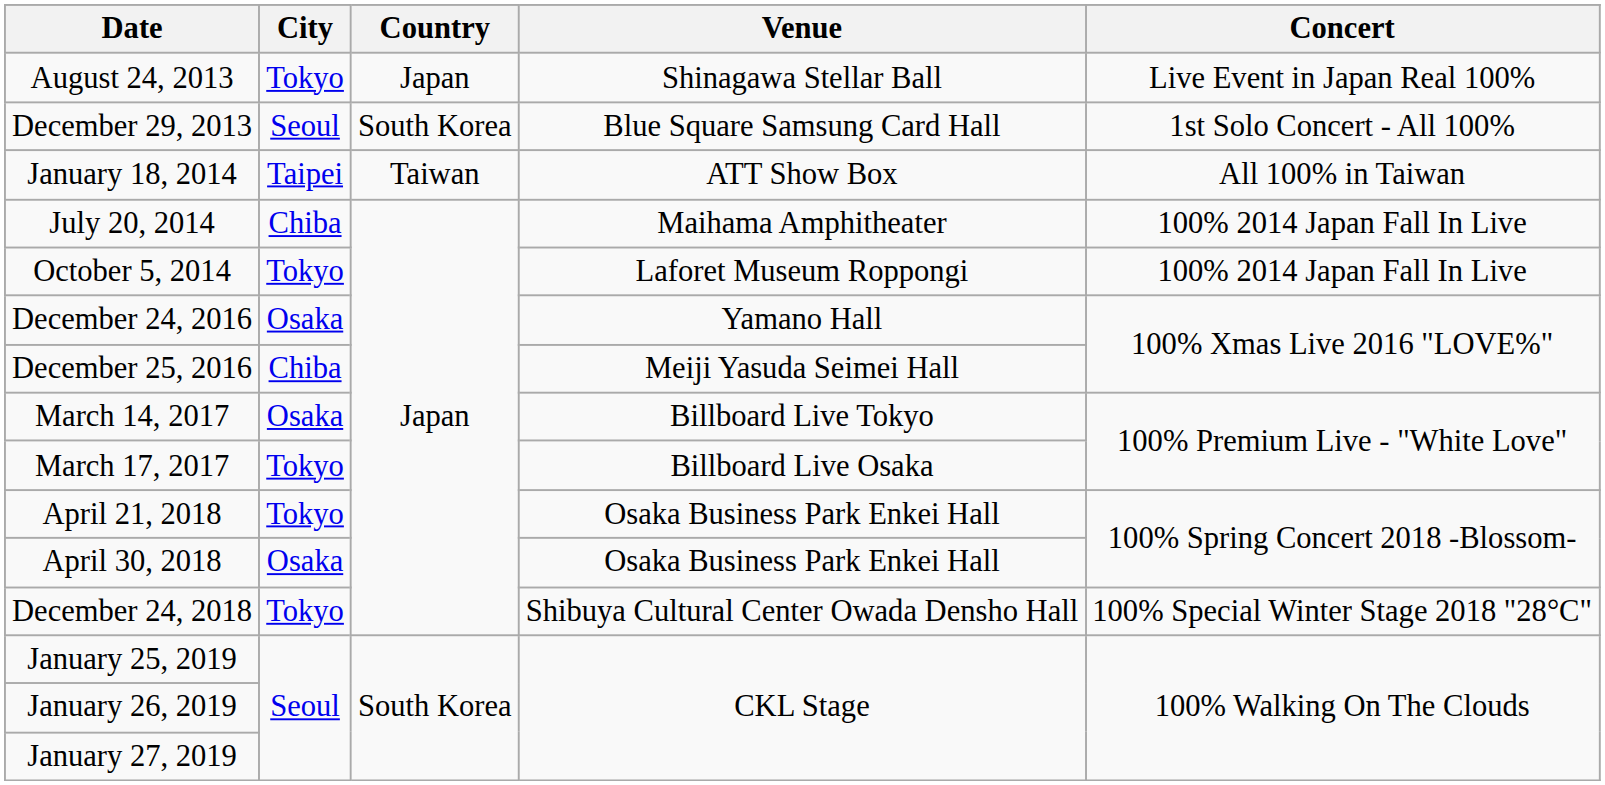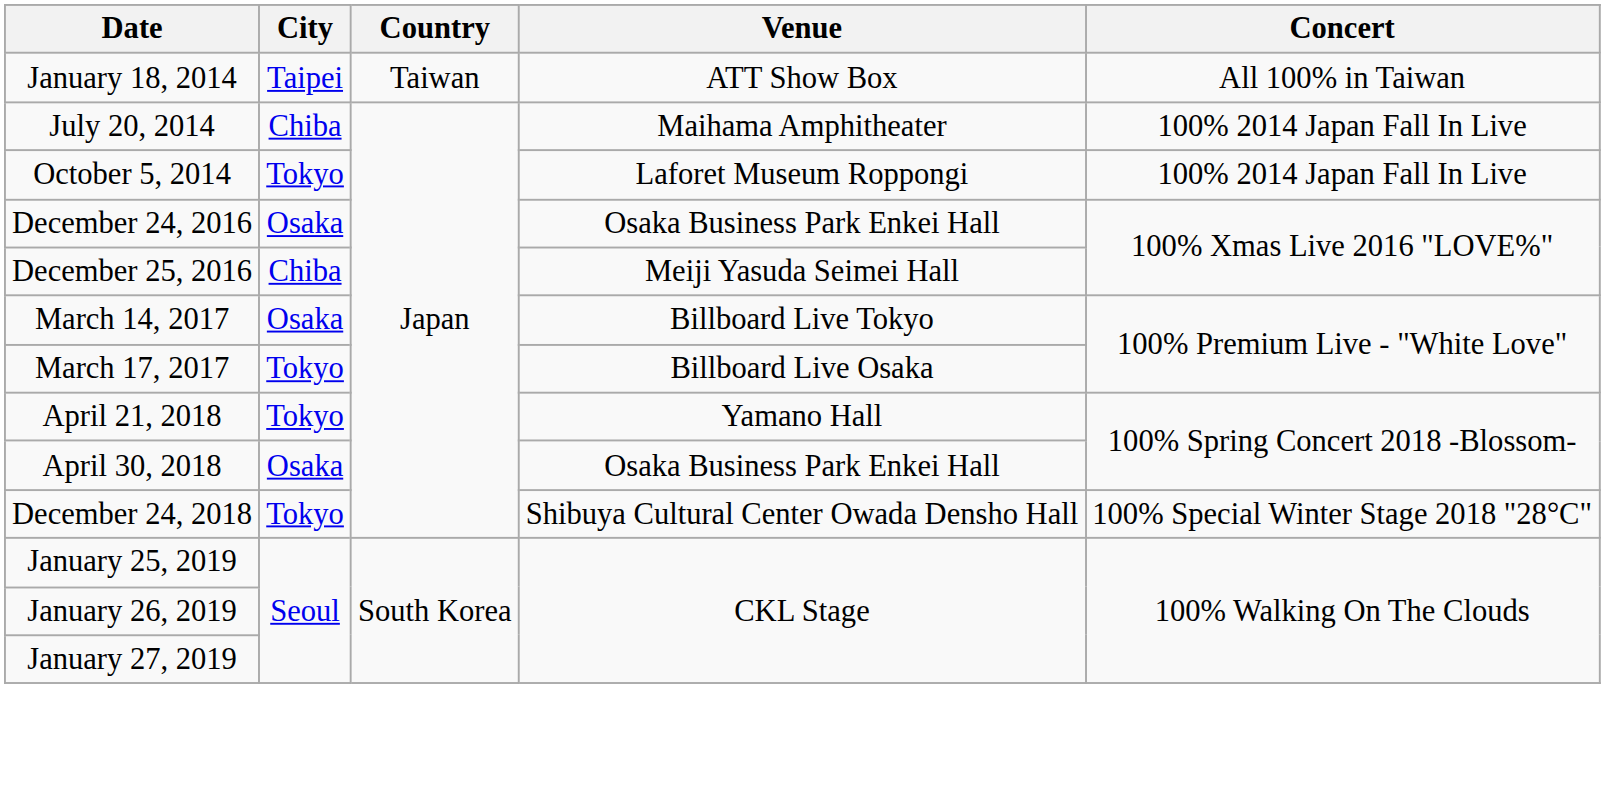 <table class="wikitable mw-collapsible" style="text-align:center">
 <tr>
 <th>Date</th>
 <th>City</th>
 <th>Country</th>
 <th>Venue</th>
 <th>Concert</th>
-</tr>
-<tr>
-<td>August 24, 2013</td>
-<td><a href='#'>Tokyo</a></td>
-<td>Japan</td>
-<td>Shinagawa Stellar Ball</td>
-<td>Live Event in Japan Real 100%</td>
-</tr>
-<tr>
-<td>December 29, 2013</td>
-<td><a href='#'>Seoul</a></td>
-<td>South Korea</td>
-<td>Blue Square Samsung Card Hall</td>
-<td>1st Solo Concert - All 100%</td>
 </tr>
 <tr>
 <td>January 18, 2014</td>
 <td><a href='#'>Taipei</a></td>
 <td>Taiwan</td>
 <td>ATT Show Box</td>
 <td>All 100% in Taiwan</td>
 </tr>
 <tr>
 <td>July 20, 2014</td>
 <td><a href='#'>Chiba</a></td>
 <td rowspan="9">Japan</td>
 <td>Maihama Amphitheater</td>
 <td>100% 2014 Japan Fall In Live</td>
 </tr>
 <tr>
 <td>October 5, 2014</td>
 <td><a href='#'>Tokyo</a></td>
 <td>Laforet Museum Roppongi</td>
 <td>100% 2014 Japan Fall In Live</td>
 </tr>
 <tr>
 <td>December 24, 2016</td>
 <td><a href='#'>Osaka</a></td>
-<td>Yamano Hall</td>
+<td>Osaka Business Park Enkei Hall</td>
 <td rowspan="2">100% Xmas Live 2016 "LOVE%"</td>
 </tr>
 <tr>
 <td>December 25, 2016</td>
 <td><a href='#'>Chiba</a></td>
 <td>Meiji Yasuda Seimei Hall</td>
 </tr>
 <tr>
 <td>March 14, 2017</td>
 <td><a href='#'>Osaka</a></td>
 <td>Billboard Live Tokyo</td>
 <td rowspan="2">100% Premium Live - "White Love"</td>
 </tr>
 <tr>
 <td>March 17, 2017</td>
 <td><a href='#'>Tokyo</a></td>
 <td>Billboard Live Osaka</td>
 </tr>
 <tr>
 <td>April 21, 2018</td>
 <td><a href='#'>Tokyo</a></td>
-<td>Osaka Business Park Enkei Hall</td>
+<td>Yamano Hall</td>
 <td rowspan="2">100% Spring Concert 2018 -Blossom-</td>
 </tr>
 <tr>
 <td>April 30, 2018</td>
 <td><a href='#'>Osaka</a></td>
 <td>Osaka Business Park Enkei Hall</td>
 </tr>
 <tr>
 <td>December 24, 2018</td>
 <td><a href='#'>Tokyo</a></td>
 <td>Shibuya Cultural Center Owada Densho Hall</td>
 <td>100% Special Winter Stage 2018 "28°C"</td>
 </tr>
 <tr>
 <td>January 25, 2019</td>
 <td rowspan="3"><a href='#'>Seoul</a></td>
 <td rowspan="3">South Korea</td>
 <td rowspan="3">CKL Stage</td>
 <td rowspan="3">100% Walking On The Clouds</td>
 </tr>
 <tr>
 <td>January 26, 2019</td>
 </tr>
 <tr>
 <td>January 27, 2019</td>
 </tr>
 </table>
